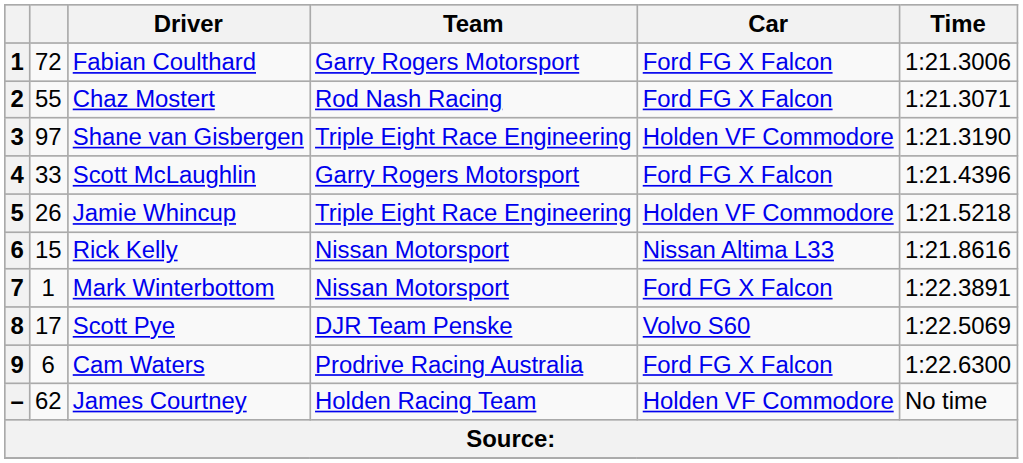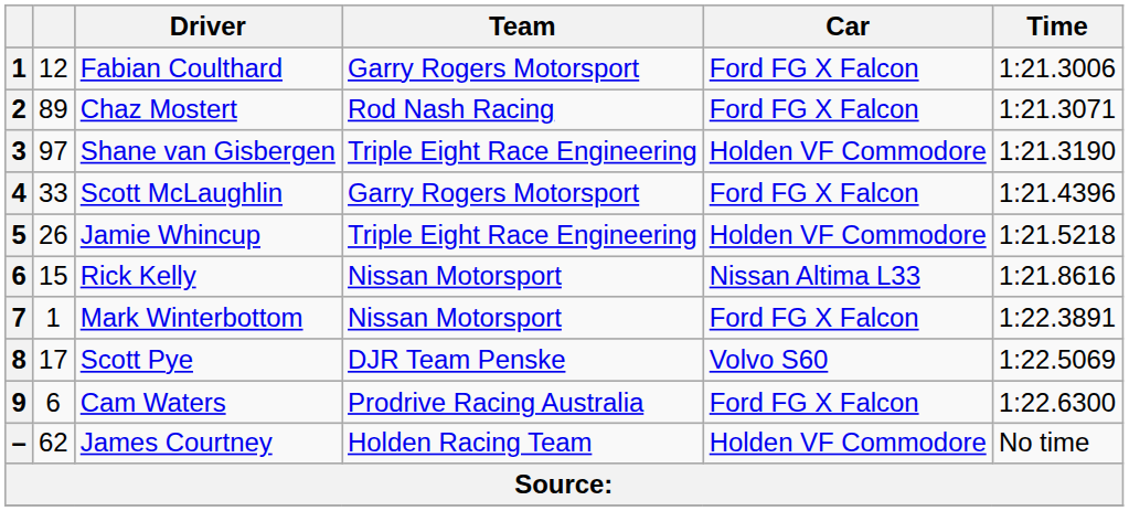 <table class="wikitable" style="font-size: 90%">
 <tr>
 <th></th>
 <th></th>
 <th>Driver</th>
 <th>Team</th>
 <th>Car</th>
 <th>Time</th>
 </tr>
 <tr>
 <th>1</th>
-<td align="center">72</td>
+<td align="center">12</td>
 <td> <a href='#'>Fabian Coulthard</a></td>
 <td><a href='#'>Garry Rogers Motorsport</a></td>
 <td><a href='#'>Ford FG X Falcon</a></td>
 <td>1:21.3006</td>
 </tr>
 <tr>
 <th>2</th>
-<td align="center">55</td>
+<td align="center">89</td>
 <td> <a href='#'>Chaz Mostert</a></td>
 <td><a href='#'>Rod Nash Racing</a></td>
 <td><a href='#'>Ford FG X Falcon</a></td>
 <td>1:21.3071</td>
 </tr>
 <tr>
 <th>3</th>
 <td align="center">97</td>
 <td> <a href='#'>Shane van Gisbergen</a></td>
 <td><a href='#'>Triple Eight Race Engineering</a></td>
 <td><a href='#'>Holden VF Commodore</a></td>
 <td>1:21.3190</td>
 </tr>
 <tr>
 <th>4</th>
 <td align="center">33</td>
 <td> <a href='#'>Scott McLaughlin</a></td>
 <td><a href='#'>Garry Rogers Motorsport</a></td>
 <td><a href='#'>Ford FG X Falcon</a></td>
 <td>1:21.4396</td>
 </tr>
 <tr>
 <th>5</th>
 <td align="center">26</td>
 <td> <a href='#'>Jamie Whincup</a></td>
 <td><a href='#'>Triple Eight Race Engineering</a></td>
 <td><a href='#'>Holden VF Commodore</a></td>
 <td>1:21.5218</td>
 </tr>
 <tr>
 <th>6</th>
 <td align="center">15</td>
 <td> <a href='#'>Rick Kelly</a></td>
 <td><a href='#'>Nissan Motorsport</a></td>
 <td><a href='#'>Nissan Altima L33</a></td>
 <td>1:21.8616</td>
 </tr>
 <tr>
 <th>7</th>
 <td align="center">1</td>
 <td> <a href='#'>Mark Winterbottom</a></td>
 <td><a href='#'>Nissan Motorsport</a></td>
 <td><a href='#'>Ford FG X Falcon</a></td>
 <td>1:22.3891</td>
 </tr>
 <tr>
 <th>8</th>
 <td align="center">17</td>
 <td> <a href='#'>Scott Pye</a></td>
 <td><a href='#'>DJR Team Penske</a></td>
 <td><a href='#'>Volvo S60</a></td>
 <td>1:22.5069</td>
 </tr>
 <tr>
 <th>9</th>
 <td align="center">6</td>
 <td> <a href='#'>Cam Waters</a></td>
 <td><a href='#'>Prodrive Racing Australia</a></td>
 <td><a href='#'>Ford FG X Falcon</a></td>
 <td>1:22.6300</td>
 </tr>
 <tr>
 <th>–</th>
 <td align="center">62</td>
 <td> <a href='#'>James Courtney</a></td>
 <td><a href='#'>Holden Racing Team</a></td>
 <td><a href='#'>Holden VF Commodore</a></td>
 <td>No time</td>
 </tr>
 <tr>
 <th colspan="6">Source:</th>
 </tr>
 <tr>
 </tr>
 </table>
